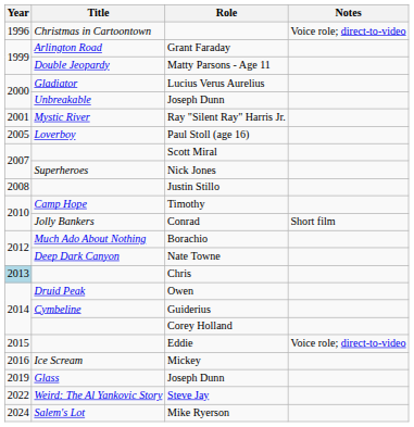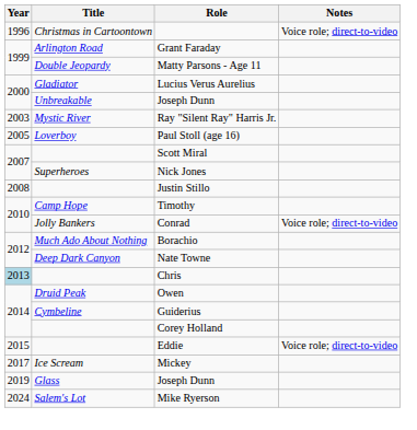 <table class="wikitable sortable">
 <tr>
 <th>Year</th>
 <th>Title</th>
 <th>Role</th>
 <th class="unsortable">Notes</th>
 </tr>
 <tr>
 <td>1996</td>
 <td><em>Christmas in Cartoontown</em></td>
 <td></td>
 <td>Voice role; <a href='#'>direct-to-video</a></td>
 </tr>
 <tr>
 <td rowspan="2">1999</td>
 <td><em><a href='#'>Arlington Road</a></em></td>
 <td>Grant Faraday</td>
 <td></td>
 </tr>
 <tr>
 <td><em><a href='#'>Double Jeopardy</a></em></td>
 <td>Matty Parsons - Age 11</td>
 <td></td>
 </tr>
 <tr>
 <td rowspan="2">2000</td>
 <td><em><a href='#'>Gladiator</a></em></td>
 <td>Lucius Verus Aurelius</td>
 <td></td>
 </tr>
 <tr>
 <td><em><a href='#'>Unbreakable</a></em></td>
 <td>Joseph Dunn</td>
 <td></td>
 </tr>
 <tr>
-<td>2001</td>
+<td>2003</td>
 <td><em><a href='#'>Mystic River</a></em></td>
 <td>Ray "Silent Ray" Harris Jr.</td>
 <td></td>
 </tr>
 <tr>
 <td>2005</td>
 <td><em><a href='#'>Loverboy</a></em></td>
 <td>Paul Stoll (age 16)</td>
 <td></td>
 </tr>
 <tr>
 <td rowspan="2">2007</td>
 <td><em></em></td>
 <td>Scott Miral</td>
 <td></td>
 </tr>
 <tr>
 <td><em>Superheroes</em></td>
 <td>Nick Jones</td>
 <td></td>
 </tr>
 <tr>
 <td>2008</td>
 <td><em></em></td>
 <td>Justin Stillo</td>
 <td></td>
 </tr>
 <tr>
 <td rowspan="2">2010</td>
 <td><em><a href='#'>Camp Hope</a></em></td>
 <td>Timothy</td>
 <td></td>
 </tr>
 <tr>
 <td><em>Jolly Bankers</em></td>
 <td>Conrad</td>
-<td>Short film</td>
+<td>Voice role; <a href='#'>direct-to-video</a></td>
 </tr>
 <tr>
 <td rowspan="2">2012</td>
 <td><em><a href='#'>Much Ado About Nothing</a></em></td>
 <td>Borachio</td>
 <td></td>
 </tr>
 <tr>
 <td><em><a href='#'>Deep Dark Canyon</a></em></td>
 <td>Nate Towne</td>
 <td></td>
 </tr>
 <tr>
 <td style="background: lightblue;">2013</td>
 <td><em></em></td>
 <td>Chris</td>
 <td></td>
 </tr>
 <tr>
 <td rowspan="3">2014</td>
 <td><em><a href='#'>Druid Peak</a></em></td>
 <td>Owen</td>
 <td></td>
 </tr>
 <tr>
 <td><em><a href='#'>Cymbeline</a></em></td>
 <td>Guiderius</td>
 <td></td>
 </tr>
 <tr>
 <td><em></em></td>
 <td>Corey Holland</td>
 <td></td>
 </tr>
 <tr>
 <td>2015</td>
 <td><em></em></td>
 <td>Eddie</td>
 <td>Voice role; <a href='#'>direct-to-video</a></td>
 </tr>
 <tr>
-<td>2016</td>
+<td>2017</td>
 <td><em>Ice Scream</em></td>
 <td>Mickey</td>
 <td></td>
 </tr>
 <tr>
 <td>2019</td>
 <td><em><a href='#'>Glass</a></em></td>
 <td>Joseph Dunn</td>
 <td></td>
 </tr>
 <tr>
-<td>2022</td>
-<td><em><a href='#'>Weird: The Al Yankovic Story</a></em></td>
-<td><a href='#'>Steve Jay</a></td>
-<td></td>
-</tr>
-<tr>
 <td>2024</td>
 <td><em><a href='#'>Salem's Lot</a></em></td>
 <td>Mike Ryerson</td>
 <td></td>
 </tr>
 </table>
